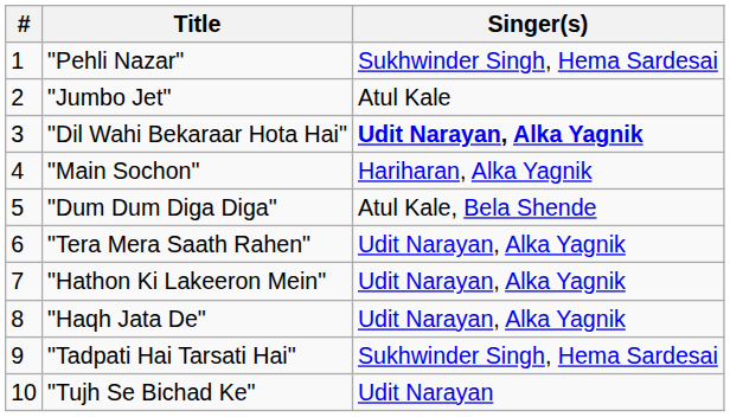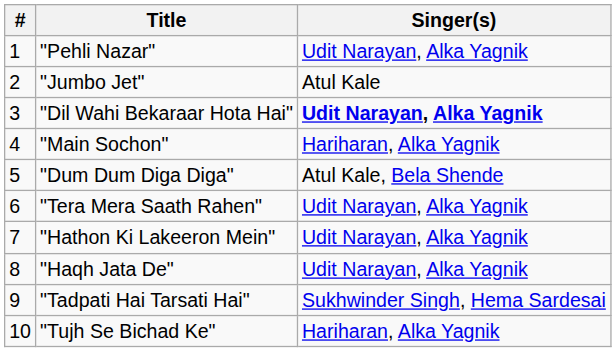 <table class="wikitable" style="font-size:95%;">
 <tr>
 <th>#</th>
 <th>Title</th>
 <th>Singer(s)</th>
 </tr>
 <tr>
 <td>1</td>
 <td>"Pehli Nazar"</td>
-<td><a href='#'>Sukhwinder Singh</a>, <a href='#'>Hema Sardesai</a></td>
+<td><a href='#'>Udit Narayan</a>, <a href='#'>Alka Yagnik</a></td>
 </tr>
 <tr>
 <td>2</td>
 <td>"Jumbo Jet"</td>
 <td>Atul Kale</td>
 </tr>
 <tr>
 <td>3</td>
 <td>"Dil Wahi Bekaraar Hota Hai"</td>
 <td><strong><a href='#'>Udit Narayan</a>, <a href='#'>Alka Yagnik</a></strong></td>
 </tr>
 <tr>
 <td>4</td>
 <td>"Main Sochon"</td>
 <td><a href='#'>Hariharan</a>, <a href='#'>Alka Yagnik</a></td>
 </tr>
 <tr>
 <td>5</td>
 <td>"Dum Dum Diga Diga"</td>
 <td>Atul Kale, <a href='#'>Bela Shende</a></td>
 </tr>
 <tr>
 <td>6</td>
 <td>"Tera Mera Saath Rahen"</td>
 <td><a href='#'>Udit Narayan</a>, <a href='#'>Alka Yagnik</a></td>
 </tr>
 <tr>
 <td>7</td>
 <td>"Hathon Ki Lakeeron Mein"</td>
 <td><a href='#'>Udit Narayan</a>, <a href='#'>Alka Yagnik</a></td>
 </tr>
 <tr>
 <td>8</td>
 <td>"Haqh Jata De"</td>
 <td><a href='#'>Udit Narayan</a>, <a href='#'>Alka Yagnik</a></td>
 </tr>
 <tr>
 <td>9</td>
 <td>"Tadpati Hai Tarsati Hai"</td>
 <td><a href='#'>Sukhwinder Singh</a>, <a href='#'>Hema Sardesai</a></td>
 </tr>
 <tr>
 <td>10</td>
 <td>"Tujh Se Bichad Ke"</td>
-<td><a href='#'>Udit Narayan</a></td>
+<td><a href='#'>Hariharan</a>, <a href='#'>Alka Yagnik</a></td>
 </tr>
 </table>
